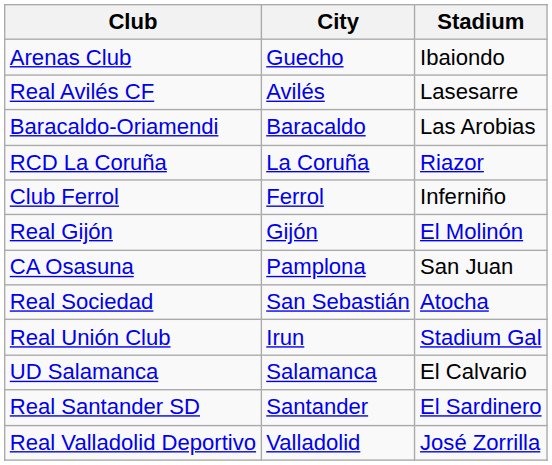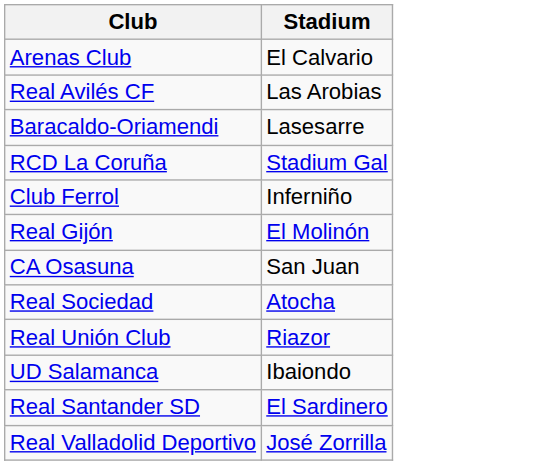 <table class="wikitable sortable" style="text-align: left;">
 <tr>
 <th>Club</th>
-<th>City</th>
 <th>Stadium</th>
 </tr>
 <tr>
 <td><a href='#'>Arenas Club</a></td>
-<td><a href='#'>Guecho</a></td>
-<td>Ibaiondo</td>
+<td>El Calvario</td>
 </tr>
 <tr>
 <td><a href='#'>Real Avilés CF</a></td>
-<td><a href='#'>Avilés</a></td>
+<td>Las Arobias</td>
+</tr>
+<tr>
+<td><a href='#'>Baracaldo-Oriamendi</a></td>
 <td>Lasesarre</td>
 </tr>
 <tr>
-<td><a href='#'>Baracaldo-Oriamendi</a></td>
-<td><a href='#'>Baracaldo</a></td>
-<td>Las Arobias</td>
-</tr>
-<tr>
 <td><a href='#'>RCD La Coruña</a></td>
-<td><a href='#'>La Coruña</a></td>
-<td><a href='#'>Riazor</a></td>
+<td><a href='#'>Stadium Gal</a></td>
 </tr>
 <tr>
 <td><a href='#'>Club Ferrol</a></td>
-<td><a href='#'>Ferrol</a></td>
 <td>Inferniño</td>
 </tr>
 <tr>
 <td><a href='#'>Real Gijón</a></td>
-<td><a href='#'>Gijón</a></td>
 <td><a href='#'>El Molinón</a></td>
 </tr>
 <tr>
 <td><a href='#'>CA Osasuna</a></td>
-<td><a href='#'>Pamplona</a></td>
 <td>San Juan</td>
 </tr>
 <tr>
 <td><a href='#'>Real Sociedad</a></td>
-<td><a href='#'>San Sebastián</a></td>
 <td><a href='#'>Atocha</a></td>
 </tr>
 <tr>
 <td><a href='#'>Real Unión Club</a></td>
-<td><a href='#'>Irun</a></td>
-<td><a href='#'>Stadium Gal</a></td>
+<td><a href='#'>Riazor</a></td>
 </tr>
 <tr>
 <td><a href='#'>UD Salamanca</a></td>
-<td><a href='#'>Salamanca</a></td>
-<td>El Calvario</td>
+<td>Ibaiondo</td>
 </tr>
 <tr>
 <td><a href='#'>Real Santander SD</a></td>
-<td><a href='#'>Santander</a></td>
 <td><a href='#'>El Sardinero</a></td>
 </tr>
 <tr>
 <td><a href='#'>Real Valladolid Deportivo</a></td>
-<td><a href='#'>Valladolid</a></td>
 <td><a href='#'>José Zorrilla</a></td>
 </tr>
 </table>
